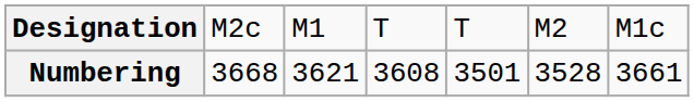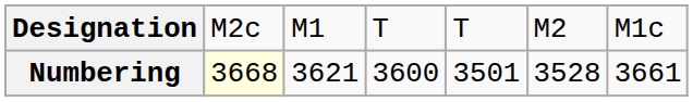 <table class="wikitable">
 <tr>
 <th>Designation</th>
 <td>M2c</td>
 <td>M1</td>
 <td>T</td>
 <td>T</td>
 <td>M2</td>
 <td>M1c</td>
 </tr>
 <tr>
 <th>Numbering</th>
-<td>3668</td>
+<td style="background: lightyellow;">3668</td>
 <td>3621</td>
-<td>3608</td>
+<td>3600</td>
 <td>3501</td>
 <td>3528</td>
 <td>3661</td>
 </tr>
 </table>
